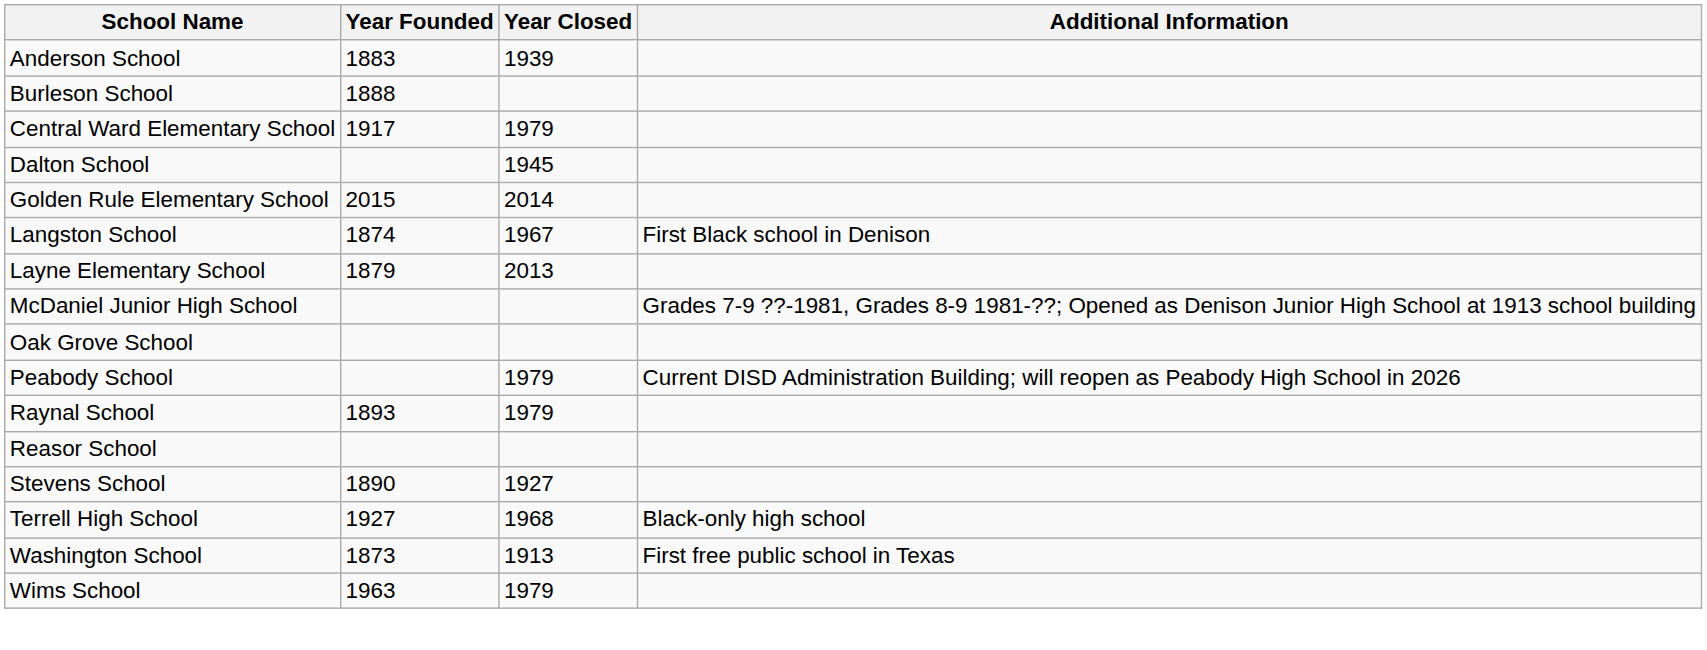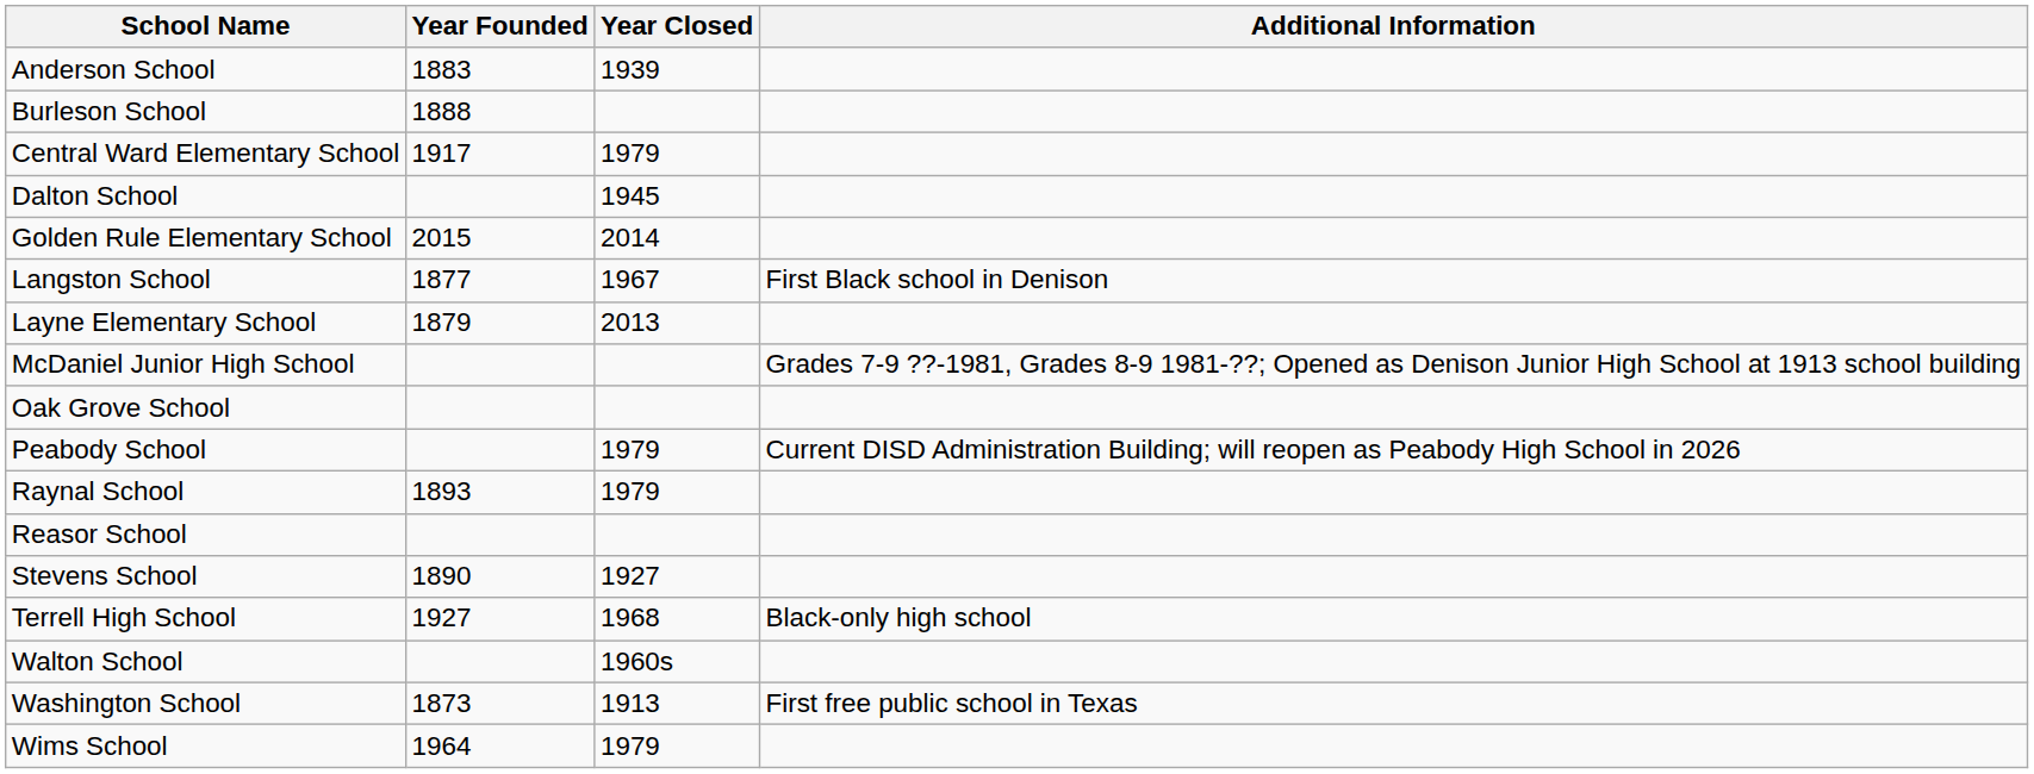 <table class="wikitable sortable">
 <tr>
 <th>School Name</th>
 <th>Year Founded</th>
 <th>Year Closed</th>
 <th>Additional Information</th>
 </tr>
 <tr>
 <td>Anderson School</td>
 <td>1883</td>
 <td>1939</td>
 <td></td>
 </tr>
 <tr>
 <td>Burleson School</td>
 <td>1888</td>
 <td></td>
 <td></td>
 </tr>
 <tr>
 <td>Central Ward Elementary School</td>
 <td>1917</td>
 <td>1979</td>
 <td></td>
 </tr>
 <tr>
 <td>Dalton School</td>
 <td></td>
 <td>1945</td>
 <td></td>
 </tr>
 <tr>
 <td>Golden Rule Elementary School</td>
 <td>2015</td>
 <td>2014</td>
 <td></td>
 </tr>
 <tr>
 <td>Langston School</td>
-<td>1874</td>
+<td>1877</td>
 <td>1967</td>
 <td>First Black school in Denison</td>
 </tr>
 <tr>
 <td>Layne Elementary School</td>
 <td>1879</td>
 <td>2013</td>
 <td></td>
 </tr>
 <tr>
 <td>McDaniel Junior High School</td>
 <td></td>
 <td></td>
 <td>Grades 7-9 ??-1981, Grades 8-9 1981-??; Opened as Denison Junior High School at 1913 school building</td>
 </tr>
 <tr>
 <td>Oak Grove School</td>
 <td></td>
 <td></td>
 <td></td>
 </tr>
 <tr>
 <td>Peabody School</td>
 <td></td>
 <td>1979</td>
 <td>Current DISD Administration Building; will reopen as Peabody High School in 2026</td>
 </tr>
 <tr>
 <td>Raynal School</td>
 <td>1893</td>
 <td>1979</td>
 <td></td>
 </tr>
 <tr>
 <td>Reasor School</td>
 <td></td>
 <td></td>
 <td></td>
 </tr>
 <tr>
 <td>Stevens School</td>
 <td>1890</td>
 <td>1927</td>
 <td></td>
 </tr>
 <tr>
 <td>Terrell High School</td>
 <td>1927</td>
 <td>1968</td>
 <td>Black-only high school</td>
 </tr>
 <tr>
+<td>Walton School</td>
+<td></td>
+<td>1960s</td>
+<td></td>
+</tr>
+<tr>
 <td>Washington School</td>
 <td>1873</td>
 <td>1913</td>
 <td>First free public school in Texas</td>
 </tr>
 <tr>
 <td>Wims School</td>
-<td>1963</td>
+<td>1964</td>
 <td>1979</td>
 <td></td>
 </tr>
 </table>
